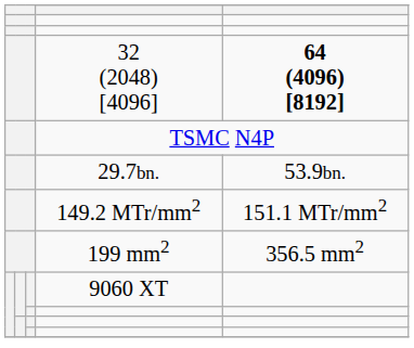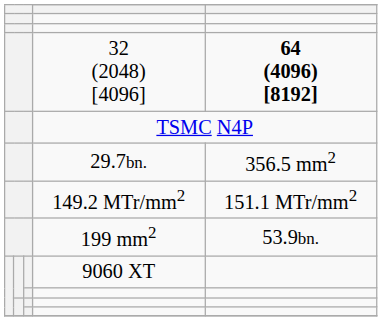 <table class="wikitable" style="text-align: center;">
 <tr>
 <th colspan="3" rowspan="2"></th>
 </tr>
 <tr>
 <th style="width:8em"></th>
 <th style="width:8em"></th>
 </tr>
 <tr>
 <th style="text-align: left;" colspan="3"></th>
 <td></td>
 <td></td>
 </tr>
 <tr>
 <th style="text-align: left;" colspan="3"></th>
 <td></td>
 <td></td>
 </tr>
 <tr>
 <th style="text-align: left;" colspan="3"></th>
 <td>32 <br> (2048) <br> [4096]</td>
 <td><strong>64 <br> (4096) <br> [8192]</strong></td>
 </tr>
 <tr>
 <th style="text-align: left;" colspan="3"></th>
 <td colspan="2"><a href='#'>TSMC</a> <a href='#'>N4P</a></td>
 </tr>
 <tr>
 <th style="text-align: left;" colspan="3"></th>
 <td>29.7<small>bn.</small></td>
-<td>53.9<small>bn.</small></td>
+<td>356.5 mm<sup>2</sup></td>
 </tr>
 <tr>
 <th style="text-align: left;" colspan="3"></th>
 <td>149.2 MTr/mm<sup>2</sup></td>
 <td>151.1 MTr/mm<sup>2</sup></td>
 </tr>
 <tr>
 <th style="text-align: left;" colspan="3"></th>
 <td>199 mm<sup>2</sup></td>
-<td>356.5 mm<sup>2</sup></td>
+<td>53.9<small>bn.</small></td>
 </tr>
 <tr>
 <th style="text-align: left;" rowspan="4"></th>
 <th style="text-align: left;" rowspan="2"></th>
 <th style="text-align: left;"></th>
 <td>9060 XT</td>
 <td></td>
 </tr>
 <tr>
 <th style="text-align: left;"></th>
 <td></td>
 <td></td>
 </tr>
 <tr>
 <th style="text-align: left;" rowspan="2"></th>
 <th style="text-align: left;"></th>
 <td></td>
 <td></td>
 </tr>
 <tr>
 <th style="text-align: left;"></th>
 <td></td>
 <td></td>
 </tr>
 <tr>
 </tr>
 </table>
